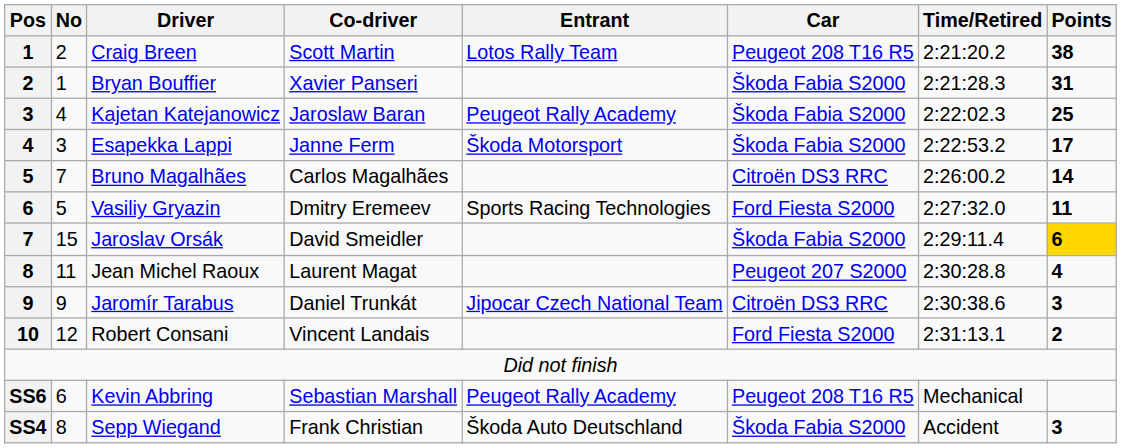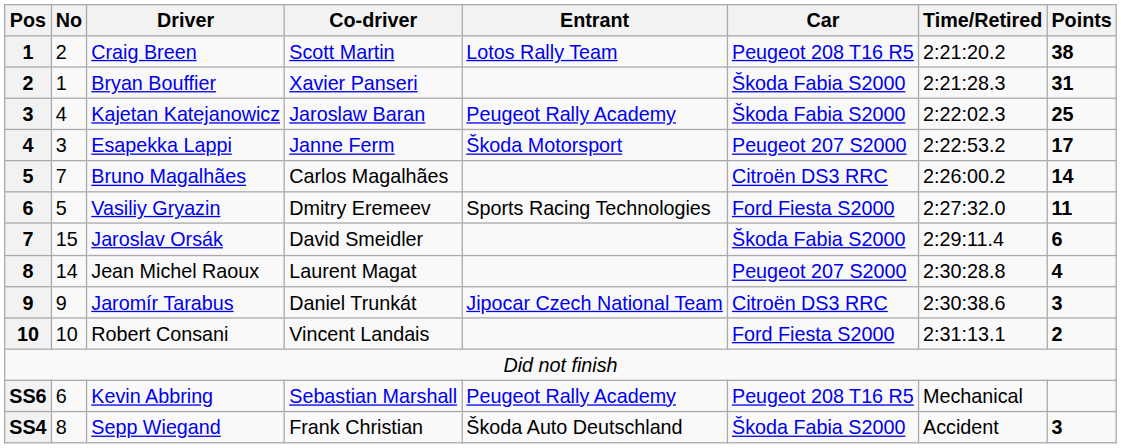 <table class="wikitable" style="font-size: 95%">
 <tr>
 <th>Pos</th>
 <th>No</th>
 <th>Driver</th>
 <th>Co-driver</th>
 <th>Entrant</th>
 <th>Car</th>
 <th>Time/Retired</th>
 <th>Points</th>
 </tr>
 <tr>
 <th>1</th>
 <td>2</td>
 <td> <a href='#'>Craig Breen</a></td>
 <td> <a href='#'>Scott Martin</a></td>
 <td><a href='#'>Lotos Rally Team</a></td>
 <td><a href='#'>Peugeot 208 T16 R5</a></td>
 <td>2:21:20.2</td>
 <td><strong>38</strong></td>
 </tr>
 <tr>
 <th>2</th>
 <td>1</td>
 <td> <a href='#'>Bryan Bouffier</a></td>
 <td> <a href='#'>Xavier Panseri</a></td>
 <td></td>
 <td><a href='#'>Škoda Fabia S2000</a></td>
 <td>2:21:28.3</td>
 <td><strong>31</strong></td>
 </tr>
 <tr>
 <th>3</th>
 <td>4</td>
 <td> <a href='#'>Kajetan Katejanowicz</a></td>
 <td> <a href='#'>Jaroslaw Baran</a></td>
 <td><a href='#'>Peugeot Rally Academy</a></td>
 <td><a href='#'>Škoda Fabia S2000</a></td>
 <td>2:22:02.3</td>
 <td><strong>25</strong></td>
 </tr>
 <tr>
 <th>4</th>
 <td>3</td>
 <td> <a href='#'>Esapekka Lappi</a></td>
 <td> <a href='#'>Janne Ferm</a></td>
 <td><a href='#'>Škoda Motorsport</a></td>
-<td><a href='#'>Škoda Fabia S2000</a></td>
+<td><a href='#'>Peugeot 207 S2000</a></td>
 <td>2:22:53.2</td>
 <td><strong>17</strong></td>
 </tr>
 <tr>
 <th>5</th>
 <td>7</td>
 <td> <a href='#'>Bruno Magalhães</a></td>
 <td> Carlos Magalhães</td>
 <td></td>
 <td><a href='#'>Citroën DS3 RRC</a></td>
 <td>2:26:00.2</td>
 <td><strong>14</strong></td>
 </tr>
 <tr>
 <th>6</th>
 <td>5</td>
 <td> <a href='#'>Vasiliy Gryazin</a></td>
 <td> Dmitry Eremeev</td>
 <td>Sports Racing Technologies</td>
 <td><a href='#'>Ford Fiesta S2000</a></td>
 <td>2:27:32.0</td>
 <td><strong>11</strong></td>
 </tr>
 <tr>
 <th>7</th>
 <td>15</td>
 <td> <a href='#'>Jaroslav Orsák</a></td>
 <td> David Smeidler</td>
 <td></td>
 <td><a href='#'>Škoda Fabia S2000</a></td>
 <td>2:29:11.4</td>
-<td style="background: gold;"><strong>6</strong></td>
+<td><strong>6</strong></td>
 </tr>
 <tr>
 <th>8</th>
-<td>11</td>
+<td>14</td>
 <td> Jean Michel Raoux</td>
 <td> Laurent Magat</td>
 <td></td>
 <td><a href='#'>Peugeot 207 S2000</a></td>
 <td>2:30:28.8</td>
 <td><strong>4</strong></td>
 </tr>
 <tr>
 <th>9</th>
 <td>9</td>
 <td> <a href='#'>Jaromír Tarabus</a></td>
 <td> Daniel Trunkát</td>
 <td><a href='#'>Jipocar Czech National Team</a></td>
 <td><a href='#'>Citroën DS3 RRC</a></td>
 <td>2:30:38.6</td>
 <td><strong>3</strong></td>
 </tr>
 <tr>
 <th>10</th>
-<td>12</td>
+<td>10</td>
 <td> Robert Consani</td>
 <td> Vincent Landais</td>
 <td></td>
 <td><a href='#'>Ford Fiesta S2000</a></td>
 <td>2:31:13.1</td>
 <td><strong>2</strong></td>
 </tr>
 <tr>
 <td colspan=8 align=center><em>Did not finish</em></td>
 </tr>
 <tr>
 <th>SS6</th>
 <td>6</td>
 <td> <a href='#'>Kevin Abbring</a></td>
 <td> <a href='#'>Sebastian Marshall</a></td>
 <td><a href='#'>Peugeot Rally Academy</a></td>
 <td><a href='#'>Peugeot 208 T16 R5</a></td>
 <td>Mechanical</td>
 <td></td>
 </tr>
 <tr>
 <th>SS4</th>
 <td>8</td>
 <td> <a href='#'>Sepp Wiegand</a></td>
 <td> Frank Christian</td>
 <td>Škoda Auto Deutschland</td>
 <td><a href='#'>Škoda Fabia S2000</a></td>
 <td>Accident</td>
 <td><strong>3</strong></td>
 </tr>
 </table>
